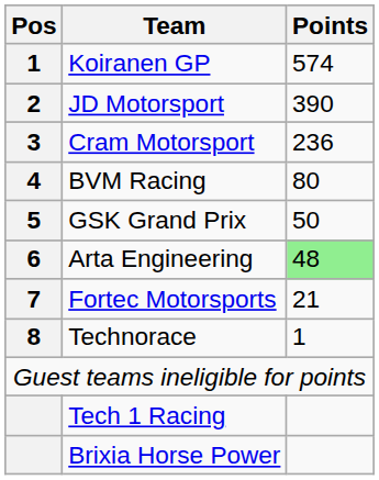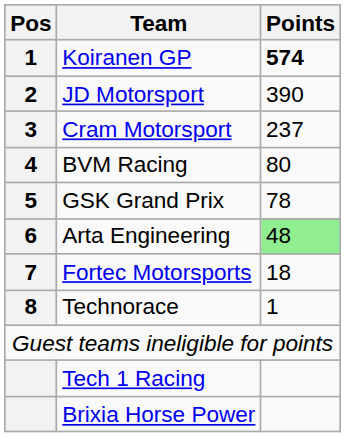 <table class="wikitable" style="font-size:85%;">
 <tr>
 <th>Pos</th>
 <th>Team</th>
 <th>Points</th>
 </tr>
 <tr>
 <th>1</th>
 <td> <a href='#'>Koiranen GP</a></td>
-<td>574</td>
+<td><strong>574</strong></td>
 </tr>
 <tr>
 <th>2</th>
 <td> <a href='#'>JD Motorsport</a></td>
 <td>390</td>
 </tr>
 <tr>
 <th>3</th>
 <td> <a href='#'>Cram Motorsport</a></td>
-<td>236</td>
+<td>237</td>
 </tr>
 <tr>
 <th>4</th>
 <td> BVM Racing</td>
 <td>80</td>
 </tr>
 <tr>
 <th>5</th>
 <td> GSK Grand Prix</td>
-<td>50</td>
+<td>78</td>
 </tr>
 <tr>
 <th>6</th>
 <td> Arta Engineering</td>
 <td style="background: lightgreen;">48</td>
 </tr>
 <tr>
 <th>7</th>
 <td> <a href='#'>Fortec Motorsports</a></td>
-<td>21</td>
+<td>18</td>
 </tr>
 <tr>
 <th>8</th>
 <td> Technorace</td>
 <td>1</td>
 </tr>
 <tr>
 <td colspan=3 align=center><em>Guest teams ineligible for points</em></td>
 </tr>
 <tr>
 <th></th>
 <td> <a href='#'>Tech 1 Racing</a></td>
 <td></td>
 </tr>
 <tr>
 <th></th>
 <td> <a href='#'>Brixia Horse Power</a></td>
 <td></td>
 </tr>
 </table>
